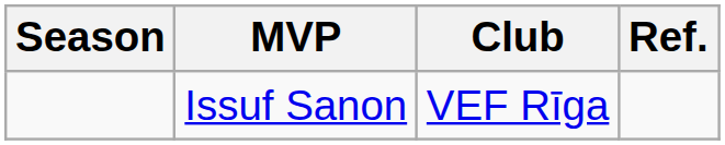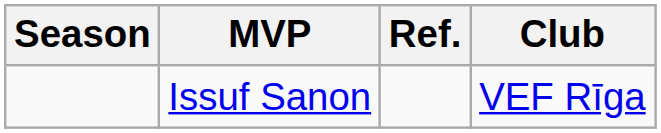 <table class="wikitable sortable">
 <tr>
 <th>Season</th>
 <th>MVP</th>
+<th>Ref.</th>
 <th>Club</th>
-<th>Ref.</th>
 </tr>
 <tr>
 <td></td>
 <td> <a href='#'>Issuf Sanon</a></td>
+<td></td>
 <td> <a href='#'>VEF Rīga</a></td>
-<td></td>
 </tr>
 </table>
